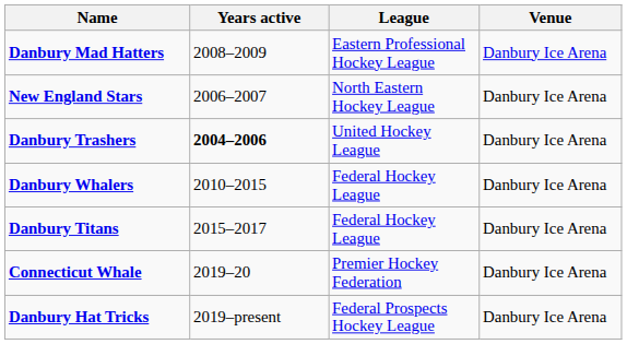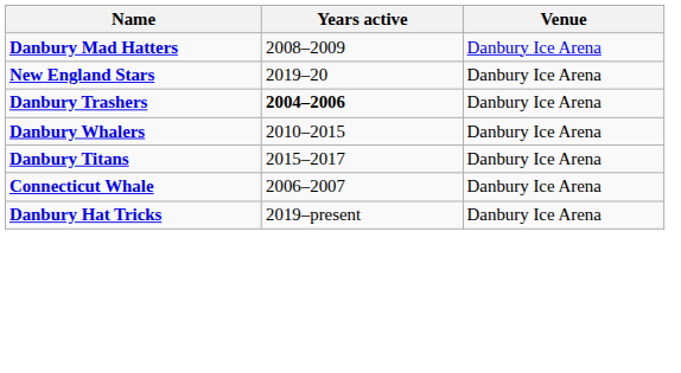 <table class="wikitable">
 <tr>
 <th style="width:225px;"><strong>Name</strong></th>
 <th style="width:175px;"><strong>Years active</strong></th>
-<th style="width:175px;"><strong>League</strong></th>
 <th style="width:175px;"><strong>Venue</strong></th>
 </tr>
 <tr>
 <td><strong><a href='#'>Danbury Mad Hatters</a></strong></td>
 <td>2008–2009</td>
-<td><a href='#'>Eastern Professional Hockey League</a></td>
 <td><a href='#'>Danbury Ice Arena</a></td>
 </tr>
 <tr>
 <td><strong><a href='#'>New England Stars</a></strong></td>
-<td>2006–2007</td>
-<td><a href='#'>North Eastern Hockey League</a></td>
+<td>2019–20</td>
 <td>Danbury Ice Arena</td>
 </tr>
 <tr>
 <td><strong><a href='#'>Danbury Trashers</a></strong></td>
 <td><strong>2004–2006</strong></td>
-<td><a href='#'>United Hockey League</a></td>
 <td>Danbury Ice Arena</td>
 </tr>
 <tr>
 <td><strong><a href='#'>Danbury Whalers</a></strong></td>
 <td>2010–2015</td>
-<td><a href='#'>Federal Hockey League</a></td>
 <td>Danbury Ice Arena</td>
 </tr>
 <tr>
 <td><strong><a href='#'>Danbury Titans</a></strong></td>
 <td>2015–2017</td>
-<td><a href='#'>Federal Hockey League</a></td>
 <td>Danbury Ice Arena</td>
 </tr>
 <tr>
 <td><strong><a href='#'>Connecticut Whale</a></strong></td>
-<td>2019–20</td>
-<td><a href='#'>Premier Hockey Federation</a></td>
+<td>2006–2007</td>
 <td>Danbury Ice Arena</td>
 </tr>
 <tr>
 <td><strong><a href='#'>Danbury Hat Tricks</a></strong></td>
 <td>2019–present</td>
-<td><a href='#'>Federal Prospects Hockey League</a></td>
 <td>Danbury Ice Arena</td>
 </tr>
 </table>
